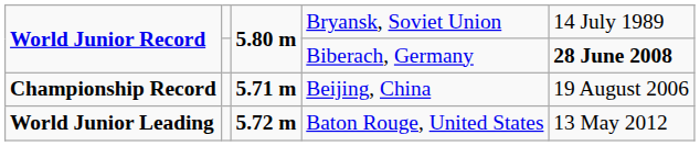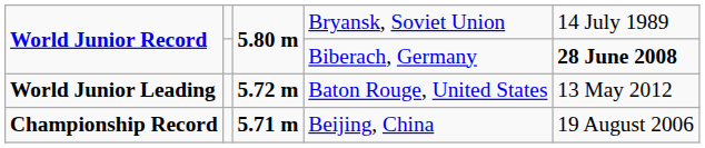 <table class="wikitable">
 <tr>
 <td rowspan=2><strong><a href='#'>World Junior Record</a></strong></td>
 <td></td>
 <td rowspan=2><strong>5.80 m</strong></td>
 <td><a href='#'>Bryansk</a>, <a href='#'>Soviet Union</a></td>
 <td>14 July 1989</td>
 </tr>
 <tr>
 <td></td>
 <td><a href='#'>Biberach</a>, <a href='#'>Germany</a></td>
 <td><strong>28 June 2008</strong></td>
 </tr>
 <tr>
+<td><strong>World Junior Leading</strong></td>
+<td></td>
+<td><strong>5.72 m</strong></td>
+<td><a href='#'>Baton Rouge</a>, <a href='#'>United States</a></td>
+<td>13 May 2012</td>
+</tr>
+<tr>
 <td><strong>Championship Record</strong></td>
 <td></td>
 <td><strong>5.71 m</strong></td>
 <td><a href='#'>Beijing</a>, <a href='#'>China</a></td>
 <td>19 August 2006</td>
 </tr>
-<tr>
-<td><strong>World Junior Leading</strong></td>
-<td></td>
-<td><strong>5.72 m</strong></td>
-<td><a href='#'>Baton Rouge</a>, <a href='#'>United States</a></td>
-<td>13 May 2012</td>
-</tr>
 </table>
